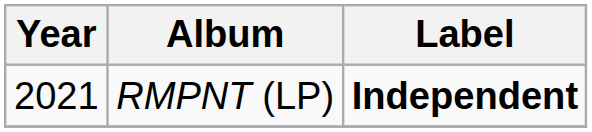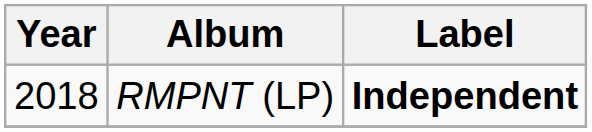 <table class="wikitable">
 <tr>
 <th>Year</th>
 <th>Album</th>
 <th>Label</th>
 </tr>
 <tr>
-<td>2021</td>
+<td>2018</td>
 <td><em>RMPNT</em> (LP)</td>
 <td><strong>Independent</strong></td>
 </tr>
 <tr>
 </tr>
 </table>
